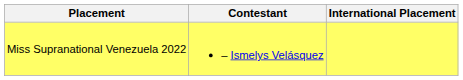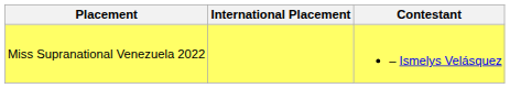 <table class="wikitable sortable" style="font-size: 95%;">
 <tr>
 <th>Placement</th>
+<th>International Placement</th>
 <th>Contestant</th>
-<th>International Placement</th>
 </tr>
 <tr style="background-color:#FFFF66;">
 <td>Miss Supranational Venezuela 2022</td>
+<td></td>
 <td><br><ul><li> – <a href='#'>Ismelys Velásquez</a></li></ul></td>
-<td></td>
 </tr>
 </table>
